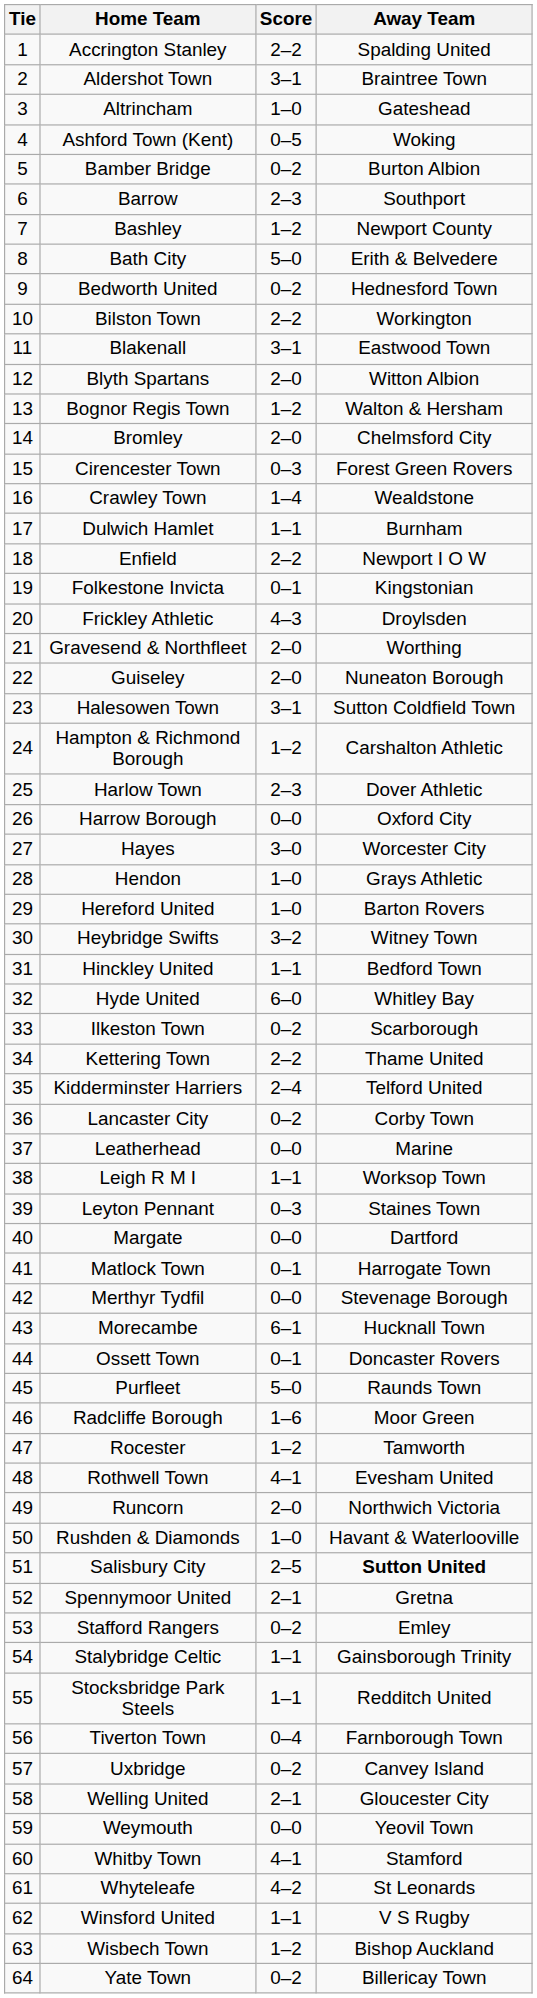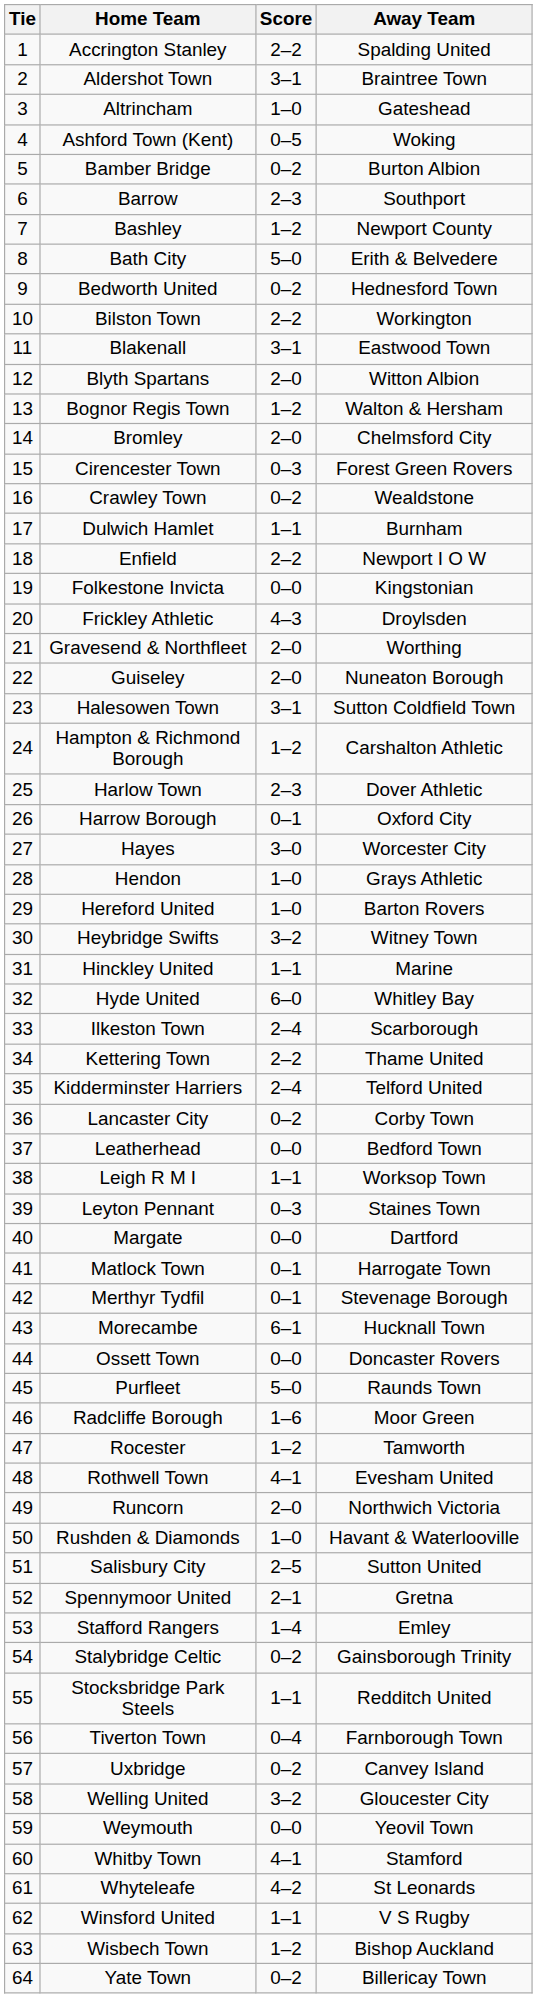 <table class="wikitable" style="text-align:center;">
 <tr>
 <th width=20>Tie</th>
 <th width=175>Home Team</th>
 <th width=20>Score</th>
 <th width=175>Away Team</th>
 </tr>
 <tr>
 <td>1</td>
 <td>Accrington Stanley</td>
 <td>2–2</td>
 <td>Spalding United</td>
 </tr>
 <tr>
 <td>2</td>
 <td>Aldershot Town</td>
 <td>3–1</td>
 <td>Braintree Town</td>
 </tr>
 <tr>
 <td>3</td>
 <td>Altrincham</td>
 <td>1–0</td>
 <td>Gateshead</td>
 </tr>
 <tr>
 <td>4</td>
 <td>Ashford Town (Kent)</td>
 <td>0–5</td>
 <td>Woking</td>
 </tr>
 <tr>
 <td>5</td>
 <td>Bamber Bridge</td>
 <td>0–2</td>
 <td>Burton Albion</td>
 </tr>
 <tr>
 <td>6</td>
 <td>Barrow</td>
 <td>2–3</td>
 <td>Southport</td>
 </tr>
 <tr>
 <td>7</td>
 <td>Bashley</td>
 <td>1–2</td>
 <td>Newport County</td>
 </tr>
 <tr>
 <td>8</td>
 <td>Bath City</td>
 <td>5–0</td>
 <td>Erith & Belvedere</td>
 </tr>
 <tr>
 <td>9</td>
 <td>Bedworth United</td>
 <td>0–2</td>
 <td>Hednesford Town</td>
 </tr>
 <tr>
 <td>10</td>
 <td>Bilston Town</td>
 <td>2–2</td>
 <td>Workington</td>
 </tr>
 <tr>
 <td>11</td>
 <td>Blakenall</td>
 <td>3–1</td>
 <td>Eastwood Town</td>
 </tr>
 <tr>
 <td>12</td>
 <td>Blyth Spartans</td>
 <td>2–0</td>
 <td>Witton Albion</td>
 </tr>
 <tr>
 <td>13</td>
 <td>Bognor Regis Town</td>
 <td>1–2</td>
 <td>Walton & Hersham</td>
 </tr>
 <tr>
 <td>14</td>
 <td>Bromley</td>
 <td>2–0</td>
 <td>Chelmsford City</td>
 </tr>
 <tr>
 <td>15</td>
 <td>Cirencester Town</td>
 <td>0–3</td>
 <td>Forest Green Rovers</td>
 </tr>
 <tr>
 <td>16</td>
 <td>Crawley Town</td>
-<td>1–4</td>
+<td>0–2</td>
 <td>Wealdstone</td>
 </tr>
 <tr>
 <td>17</td>
 <td>Dulwich Hamlet</td>
 <td>1–1</td>
 <td>Burnham</td>
 </tr>
 <tr>
 <td>18</td>
 <td>Enfield</td>
 <td>2–2</td>
 <td>Newport I O W</td>
 </tr>
 <tr>
 <td>19</td>
 <td>Folkestone Invicta</td>
-<td>0–1</td>
+<td>0–0</td>
 <td>Kingstonian</td>
 </tr>
 <tr>
 <td>20</td>
 <td>Frickley Athletic</td>
 <td>4–3</td>
 <td>Droylsden</td>
 </tr>
 <tr>
 <td>21</td>
 <td>Gravesend & Northfleet</td>
 <td>2–0</td>
 <td>Worthing</td>
 </tr>
 <tr>
 <td>22</td>
 <td>Guiseley</td>
 <td>2–0</td>
 <td>Nuneaton Borough</td>
 </tr>
 <tr>
 <td>23</td>
 <td>Halesowen Town</td>
 <td>3–1</td>
 <td>Sutton Coldfield Town</td>
 </tr>
 <tr>
 <td>24</td>
 <td>Hampton & Richmond Borough</td>
 <td>1–2</td>
 <td>Carshalton Athletic</td>
 </tr>
 <tr>
 <td>25</td>
 <td>Harlow Town</td>
 <td>2–3</td>
 <td>Dover Athletic</td>
 </tr>
 <tr>
 <td>26</td>
 <td>Harrow Borough</td>
-<td>0–0</td>
+<td>0–1</td>
 <td>Oxford City</td>
 </tr>
 <tr>
 <td>27</td>
 <td>Hayes</td>
 <td>3–0</td>
 <td>Worcester City</td>
 </tr>
 <tr>
 <td>28</td>
 <td>Hendon</td>
 <td>1–0</td>
 <td>Grays Athletic</td>
 </tr>
 <tr>
 <td>29</td>
 <td>Hereford United</td>
 <td>1–0</td>
 <td>Barton Rovers</td>
 </tr>
 <tr>
 <td>30</td>
 <td>Heybridge Swifts</td>
 <td>3–2</td>
 <td>Witney Town</td>
 </tr>
 <tr>
 <td>31</td>
 <td>Hinckley United</td>
 <td>1–1</td>
-<td>Bedford Town</td>
+<td>Marine</td>
 </tr>
 <tr>
 <td>32</td>
 <td>Hyde United</td>
 <td>6–0</td>
 <td>Whitley Bay</td>
 </tr>
 <tr>
 <td>33</td>
 <td>Ilkeston Town</td>
-<td>0–2</td>
+<td>2–4</td>
 <td>Scarborough</td>
 </tr>
 <tr>
 <td>34</td>
 <td>Kettering Town</td>
 <td>2–2</td>
 <td>Thame United</td>
 </tr>
 <tr>
 <td>35</td>
 <td>Kidderminster Harriers</td>
 <td>2–4</td>
 <td>Telford United</td>
 </tr>
 <tr>
 <td>36</td>
 <td>Lancaster City</td>
 <td>0–2</td>
 <td>Corby Town</td>
 </tr>
 <tr>
 <td>37</td>
 <td>Leatherhead</td>
 <td>0–0</td>
-<td>Marine</td>
+<td>Bedford Town</td>
 </tr>
 <tr>
 <td>38</td>
 <td>Leigh R M I</td>
 <td>1–1</td>
 <td>Worksop Town</td>
 </tr>
 <tr>
 <td>39</td>
 <td>Leyton Pennant</td>
 <td>0–3</td>
 <td>Staines Town</td>
 </tr>
 <tr>
 <td>40</td>
 <td>Margate</td>
 <td>0–0</td>
 <td>Dartford</td>
 </tr>
 <tr>
 <td>41</td>
 <td>Matlock Town</td>
 <td>0–1</td>
 <td>Harrogate Town</td>
 </tr>
 <tr>
 <td>42</td>
 <td>Merthyr Tydfil</td>
-<td>0–0</td>
+<td>0–1</td>
 <td>Stevenage Borough</td>
 </tr>
 <tr>
 <td>43</td>
 <td>Morecambe</td>
 <td>6–1</td>
 <td>Hucknall Town</td>
 </tr>
 <tr>
 <td>44</td>
 <td>Ossett Town</td>
-<td>0–1</td>
+<td>0–0</td>
 <td>Doncaster Rovers</td>
 </tr>
 <tr>
 <td>45</td>
 <td>Purfleet</td>
 <td>5–0</td>
 <td>Raunds Town</td>
 </tr>
 <tr>
 <td>46</td>
 <td>Radcliffe Borough</td>
 <td>1–6</td>
 <td>Moor Green</td>
 </tr>
 <tr>
 <td>47</td>
 <td>Rocester</td>
 <td>1–2</td>
 <td>Tamworth</td>
 </tr>
 <tr>
 <td>48</td>
 <td>Rothwell Town</td>
 <td>4–1</td>
 <td>Evesham United</td>
 </tr>
 <tr>
 <td>49</td>
 <td>Runcorn</td>
 <td>2–0</td>
 <td>Northwich Victoria</td>
 </tr>
 <tr>
 <td>50</td>
 <td>Rushden & Diamonds</td>
 <td>1–0</td>
 <td>Havant & Waterlooville</td>
 </tr>
 <tr>
 <td>51</td>
 <td>Salisbury City</td>
 <td>2–5</td>
-<td><strong>Sutton United</strong></td>
+<td>Sutton United</td>
 </tr>
 <tr>
 <td>52</td>
 <td>Spennymoor United</td>
 <td>2–1</td>
 <td>Gretna</td>
 </tr>
 <tr>
 <td>53</td>
 <td>Stafford Rangers</td>
-<td>0–2</td>
+<td>1–4</td>
 <td>Emley</td>
 </tr>
 <tr>
 <td>54</td>
 <td>Stalybridge Celtic</td>
-<td>1–1</td>
+<td>0–2</td>
 <td>Gainsborough Trinity</td>
 </tr>
 <tr>
 <td>55</td>
 <td>Stocksbridge Park Steels</td>
 <td>1–1</td>
 <td>Redditch United</td>
 </tr>
 <tr>
 <td>56</td>
 <td>Tiverton Town</td>
 <td>0–4</td>
 <td>Farnborough Town</td>
 </tr>
 <tr>
 <td>57</td>
 <td>Uxbridge</td>
 <td>0–2</td>
 <td>Canvey Island</td>
 </tr>
 <tr>
 <td>58</td>
 <td>Welling United</td>
-<td>2–1</td>
+<td>3–2</td>
 <td>Gloucester City</td>
 </tr>
 <tr>
 <td>59</td>
 <td>Weymouth</td>
 <td>0–0</td>
 <td>Yeovil Town</td>
 </tr>
 <tr>
 <td>60</td>
 <td>Whitby Town</td>
 <td>4–1</td>
 <td>Stamford</td>
 </tr>
 <tr>
 <td>61</td>
 <td>Whyteleafe</td>
 <td>4–2</td>
 <td>St Leonards</td>
 </tr>
 <tr>
 <td>62</td>
 <td>Winsford United</td>
 <td>1–1</td>
 <td>V S Rugby</td>
 </tr>
 <tr>
 <td>63</td>
 <td>Wisbech Town</td>
 <td>1–2</td>
 <td>Bishop Auckland</td>
 </tr>
 <tr>
 <td>64</td>
 <td>Yate Town</td>
 <td>0–2</td>
 <td>Billericay Town</td>
 </tr>
 </table>
